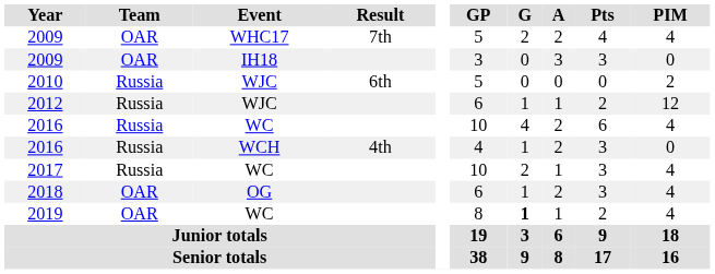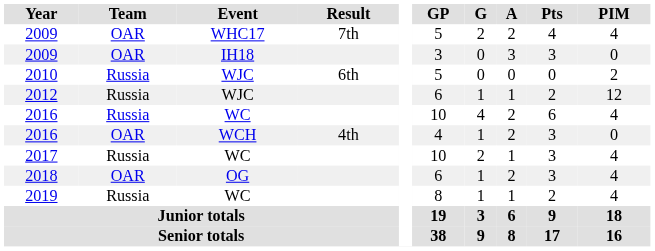 <table border="0" cellpadding="1" cellspacing="0" style="text-align:center; width:40em">
 <tr ALIGN="center" bgcolor="#e0e0e0">
 <th>Year</th>
 <th>Team</th>
 <th>Event</th>
 <th>Result</th>
 <th rowspan="99" bgcolor="#ffffff"> </th>
 <th>GP</th>
 <th>G</th>
 <th>A</th>
 <th>Pts</th>
 <th>PIM</th>
 </tr>
 <tr>
 <td><a href='#'>2009</a></td>
 <td><a href='#'>OAR</a></td>
 <td><a href='#'>WHC17</a></td>
 <td>7th</td>
 <td>5</td>
 <td>2</td>
 <td>2</td>
 <td>4</td>
 <td>4</td>
 </tr>
 <tr bgcolor="#f0f0f0">
 <td><a href='#'>2009</a></td>
 <td><a href='#'>OAR</a></td>
 <td><a href='#'>IH18</a></td>
 <td></td>
 <td>3</td>
 <td>0</td>
 <td>3</td>
 <td>3</td>
 <td>0</td>
 </tr>
 <tr>
 <td><a href='#'>2010</a></td>
 <td><a href='#'>Russia</a></td>
 <td><a href='#'>WJC</a></td>
 <td>6th</td>
 <td>5</td>
 <td>0</td>
 <td>0</td>
 <td>0</td>
 <td>2</td>
 </tr>
 <tr bgcolor="#f0f0f0">
 <td><a href='#'>2012</a></td>
 <td>Russia</td>
 <td>WJC</td>
 <td></td>
 <td>6</td>
 <td>1</td>
 <td>1</td>
 <td>2</td>
 <td>12</td>
 </tr>
 <tr>
 <td><a href='#'>2016</a></td>
 <td><a href='#'>Russia</a></td>
 <td><a href='#'>WC</a></td>
 <td></td>
 <td>10</td>
 <td>4</td>
 <td>2</td>
 <td>6</td>
 <td>4</td>
 </tr>
 <tr bgcolor="#f0f0f0">
 <td><a href='#'>2016</a></td>
-<td>Russia</td>
+<td><a href='#'>OAR</a></td>
 <td><a href='#'>WCH</a></td>
 <td>4th</td>
 <td>4</td>
 <td>1</td>
 <td>2</td>
 <td>3</td>
 <td>0</td>
 </tr>
 <tr>
 <td><a href='#'>2017</a></td>
 <td>Russia</td>
 <td>WC</td>
 <td></td>
 <td>10</td>
 <td>2</td>
 <td>1</td>
 <td>3</td>
 <td>4</td>
 </tr>
 <tr bgcolor="#f0f0f0">
 <td><a href='#'>2018</a></td>
 <td><a href='#'>OAR</a></td>
 <td><a href='#'>OG</a></td>
 <td></td>
 <td>6</td>
 <td>1</td>
 <td>2</td>
 <td>3</td>
 <td>4</td>
 </tr>
 <tr>
 <td><a href='#'>2019</a></td>
-<td><a href='#'>OAR</a></td>
+<td>Russia</td>
 <td>WC</td>
 <td></td>
 <td>8</td>
-<td><strong>1</strong></td>
+<td>1</td>
 <td>1</td>
 <td>2</td>
 <td>4</td>
 </tr>
 <tr bgcolor="#e0e0e0">
 <th colspan="4">Junior totals</th>
 <th>19</th>
 <th>3</th>
 <th>6</th>
 <th>9</th>
 <th>18</th>
 </tr>
 <tr style="background:#e0e0e0;">
 <th colspan="4">Senior totals</th>
 <th>38</th>
 <th>9</th>
 <th>8</th>
 <th>17</th>
 <th>16</th>
 </tr>
 </table>
